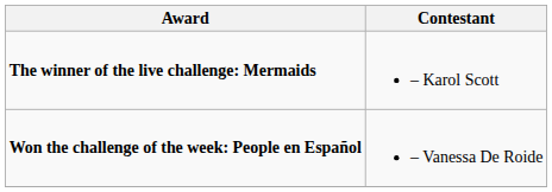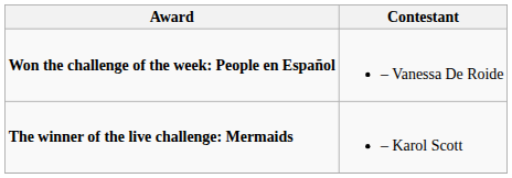 <table class="wikitable" border="1">
 <tr>
 <th>Award</th>
 <th>Contestant</th>
 </tr>
 <tr>
+<td><strong>Won the challenge of the week: People en Español</strong></td>
+<td><br><ul><li><strong></strong> – Vanessa De Roide</li></ul></td>
+</tr>
+<tr>
 <td><strong>The winner of the live challenge: Mermaids </strong></td>
 <td><br><ul><li><strong></strong> – Karol Scott</li></ul></td>
 </tr>
 <tr>
-<td><strong>Won the challenge of the week: People en Español</strong></td>
-<td><br><ul><li><strong></strong> – Vanessa De Roide</li></ul></td>
-</tr>
-<tr>
 </tr>
 </table>
